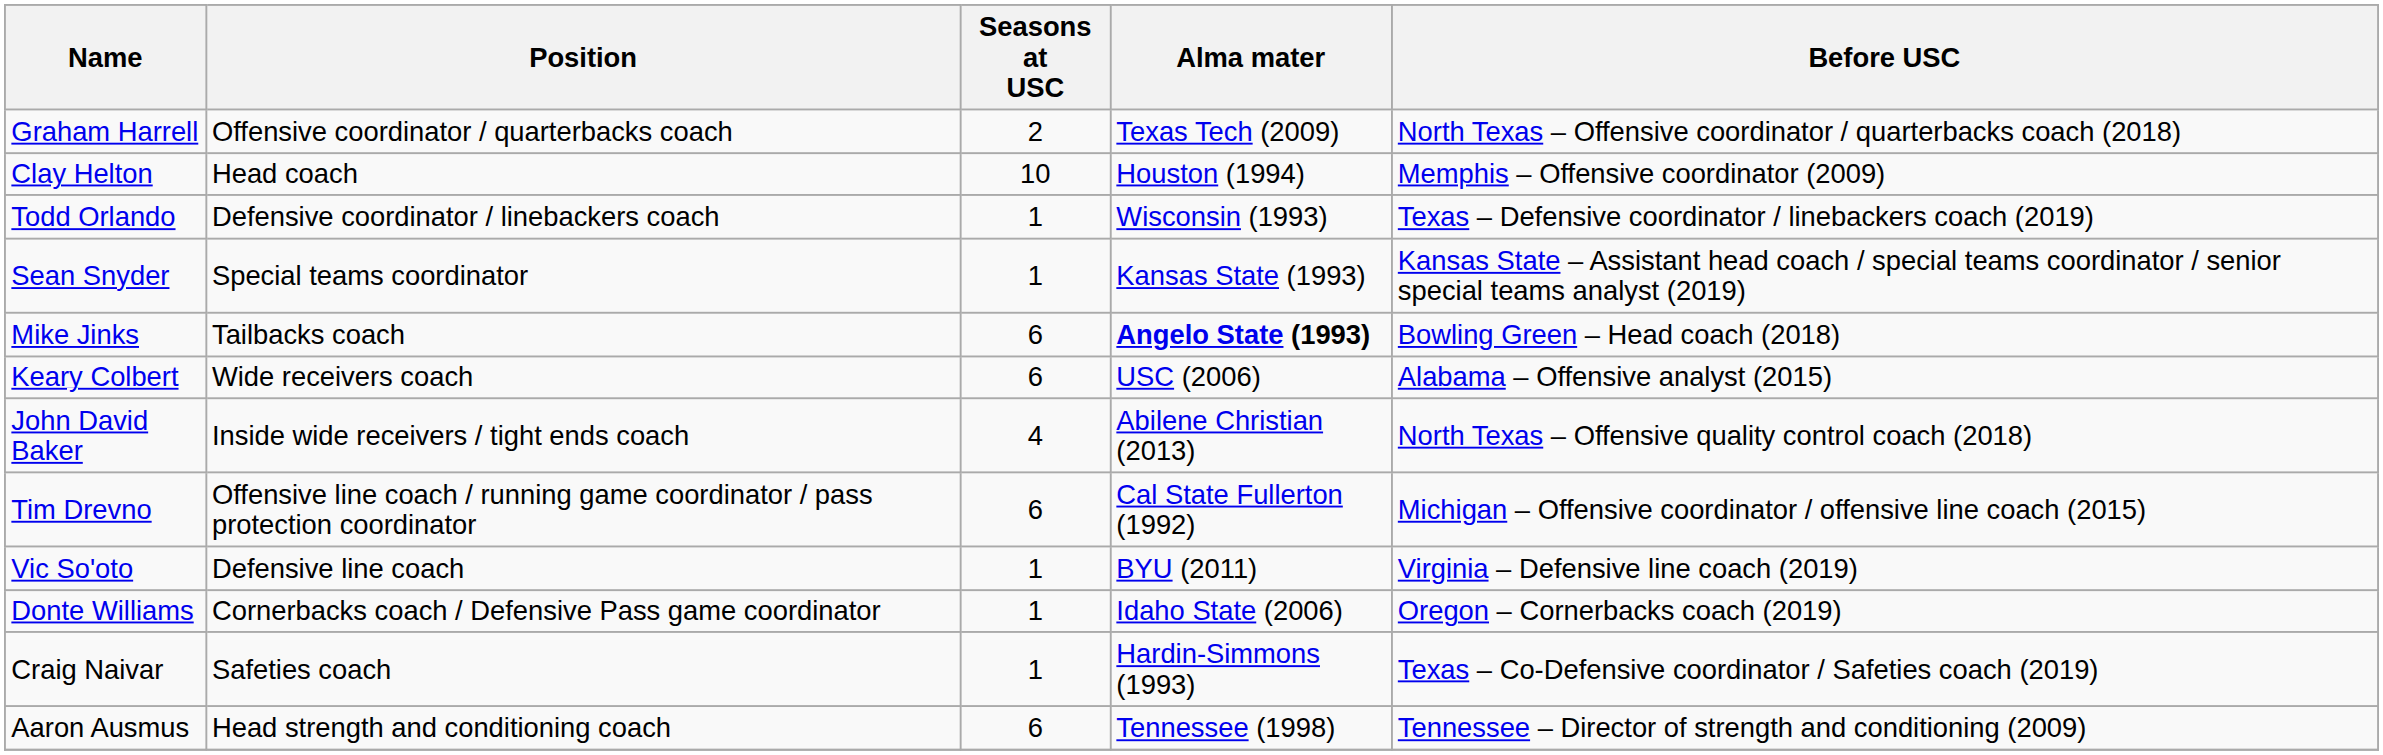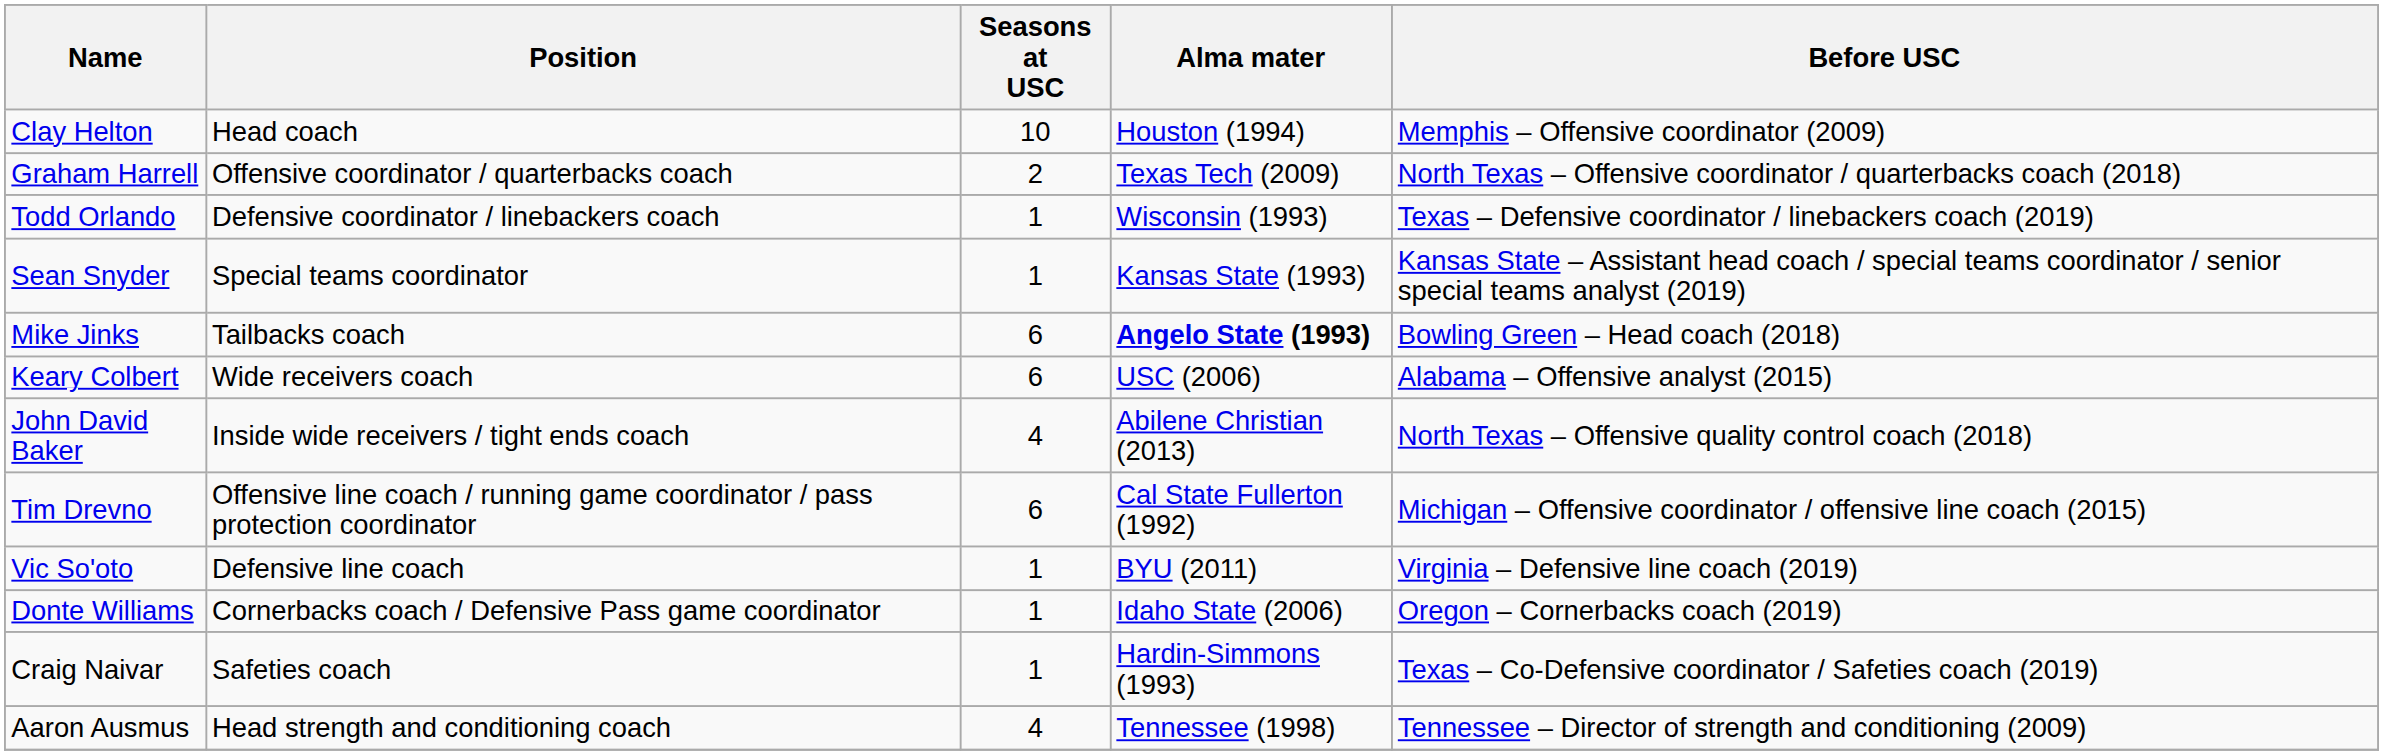 <table class="wikitable" border="1" style="font-size:90%;">
 <tr>
 <th>Name</th>
 <th>Position</th>
 <th>Seasons at<br>USC</th>
 <th>Alma mater</th>
 <th>Before USC</th>
 </tr>
 <tr>
+<td><a href='#'>Clay Helton</a></td>
+<td>Head coach</td>
+<td align=center>10</td>
+<td><a href='#'>Houston</a> (1994)</td>
+<td><a href='#'>Memphis</a> – Offensive coordinator (2009)</td>
+</tr>
+<tr>
 <td><a href='#'>Graham Harrell</a></td>
 <td>Offensive coordinator / quarterbacks coach</td>
 <td align=center>2</td>
 <td><a href='#'>Texas Tech</a> (2009)</td>
 <td><a href='#'>North Texas</a> – Offensive coordinator / quarterbacks coach (2018)</td>
-</tr>
-<tr>
-<td><a href='#'>Clay Helton</a></td>
-<td>Head coach</td>
-<td align=center>10</td>
-<td><a href='#'>Houston</a> (1994)</td>
-<td><a href='#'>Memphis</a> – Offensive coordinator (2009)</td>
 </tr>
 <tr>
 <td><a href='#'>Todd Orlando</a></td>
 <td>Defensive coordinator /  linebackers coach</td>
 <td align=center>1</td>
 <td><a href='#'>Wisconsin</a> (1993)</td>
 <td><a href='#'>Texas</a> – Defensive coordinator / linebackers coach (2019)</td>
 </tr>
 <tr>
 <td><a href='#'>Sean Snyder</a></td>
 <td>Special teams coordinator</td>
 <td align=center>1</td>
 <td><a href='#'>Kansas State</a> (1993)</td>
 <td><a href='#'>Kansas State</a> – Assistant head coach / special teams coordinator / senior special teams analyst (2019)</td>
 </tr>
 <tr>
 <td><a href='#'>Mike Jinks</a></td>
 <td>Tailbacks coach</td>
 <td align=center>6</td>
 <td><strong><a href='#'>Angelo State</a> (1993)</strong></td>
 <td><a href='#'>Bowling Green</a> – Head coach (2018)</td>
 </tr>
 <tr>
 <td><a href='#'>Keary Colbert</a></td>
 <td>Wide receivers coach</td>
 <td align=center>6</td>
 <td><a href='#'>USC</a> (2006)</td>
 <td><a href='#'>Alabama</a> – Offensive analyst (2015)</td>
 </tr>
 <tr>
 <td><a href='#'>John David Baker</a></td>
 <td>Inside wide receivers / tight ends coach</td>
 <td align=center>4</td>
 <td><a href='#'>Abilene Christian</a> (2013)</td>
 <td><a href='#'>North Texas</a> – Offensive quality control coach (2018)</td>
 </tr>
 <tr>
 <td><a href='#'>Tim Drevno</a></td>
 <td>Offensive line coach / running game coordinator / pass protection coordinator</td>
 <td align=center>6</td>
 <td><a href='#'>Cal State Fullerton</a> (1992)</td>
 <td><a href='#'>Michigan</a> – Offensive coordinator / offensive line coach (2015)</td>
 </tr>
 <tr>
 <td><a href='#'>Vic So'oto</a></td>
 <td>Defensive line coach</td>
 <td align=center>1</td>
 <td><a href='#'>BYU</a> (2011)</td>
 <td><a href='#'>Virginia</a> – Defensive line coach (2019)</td>
 </tr>
 <tr>
 <td><a href='#'>Donte Williams</a></td>
 <td>Cornerbacks coach / Defensive Pass game coordinator</td>
 <td align=center>1</td>
 <td><a href='#'>Idaho State</a> (2006)</td>
 <td><a href='#'>Oregon</a> – Cornerbacks coach (2019)</td>
 </tr>
 <tr>
 <td>Craig Naivar</td>
 <td>Safeties coach</td>
 <td align=center>1</td>
 <td><a href='#'>Hardin-Simmons</a> (1993)</td>
 <td><a href='#'>Texas</a> – Co-Defensive coordinator / Safeties coach (2019)</td>
 </tr>
 <tr>
 <td>Aaron Ausmus</td>
 <td>Head strength and conditioning coach</td>
-<td align=center>6</td>
+<td align=center>4</td>
 <td><a href='#'>Tennessee</a> (1998)</td>
 <td><a href='#'>Tennessee</a> – Director of strength and conditioning (2009)</td>
 </tr>
 <tr>
 </tr>
 </table>
